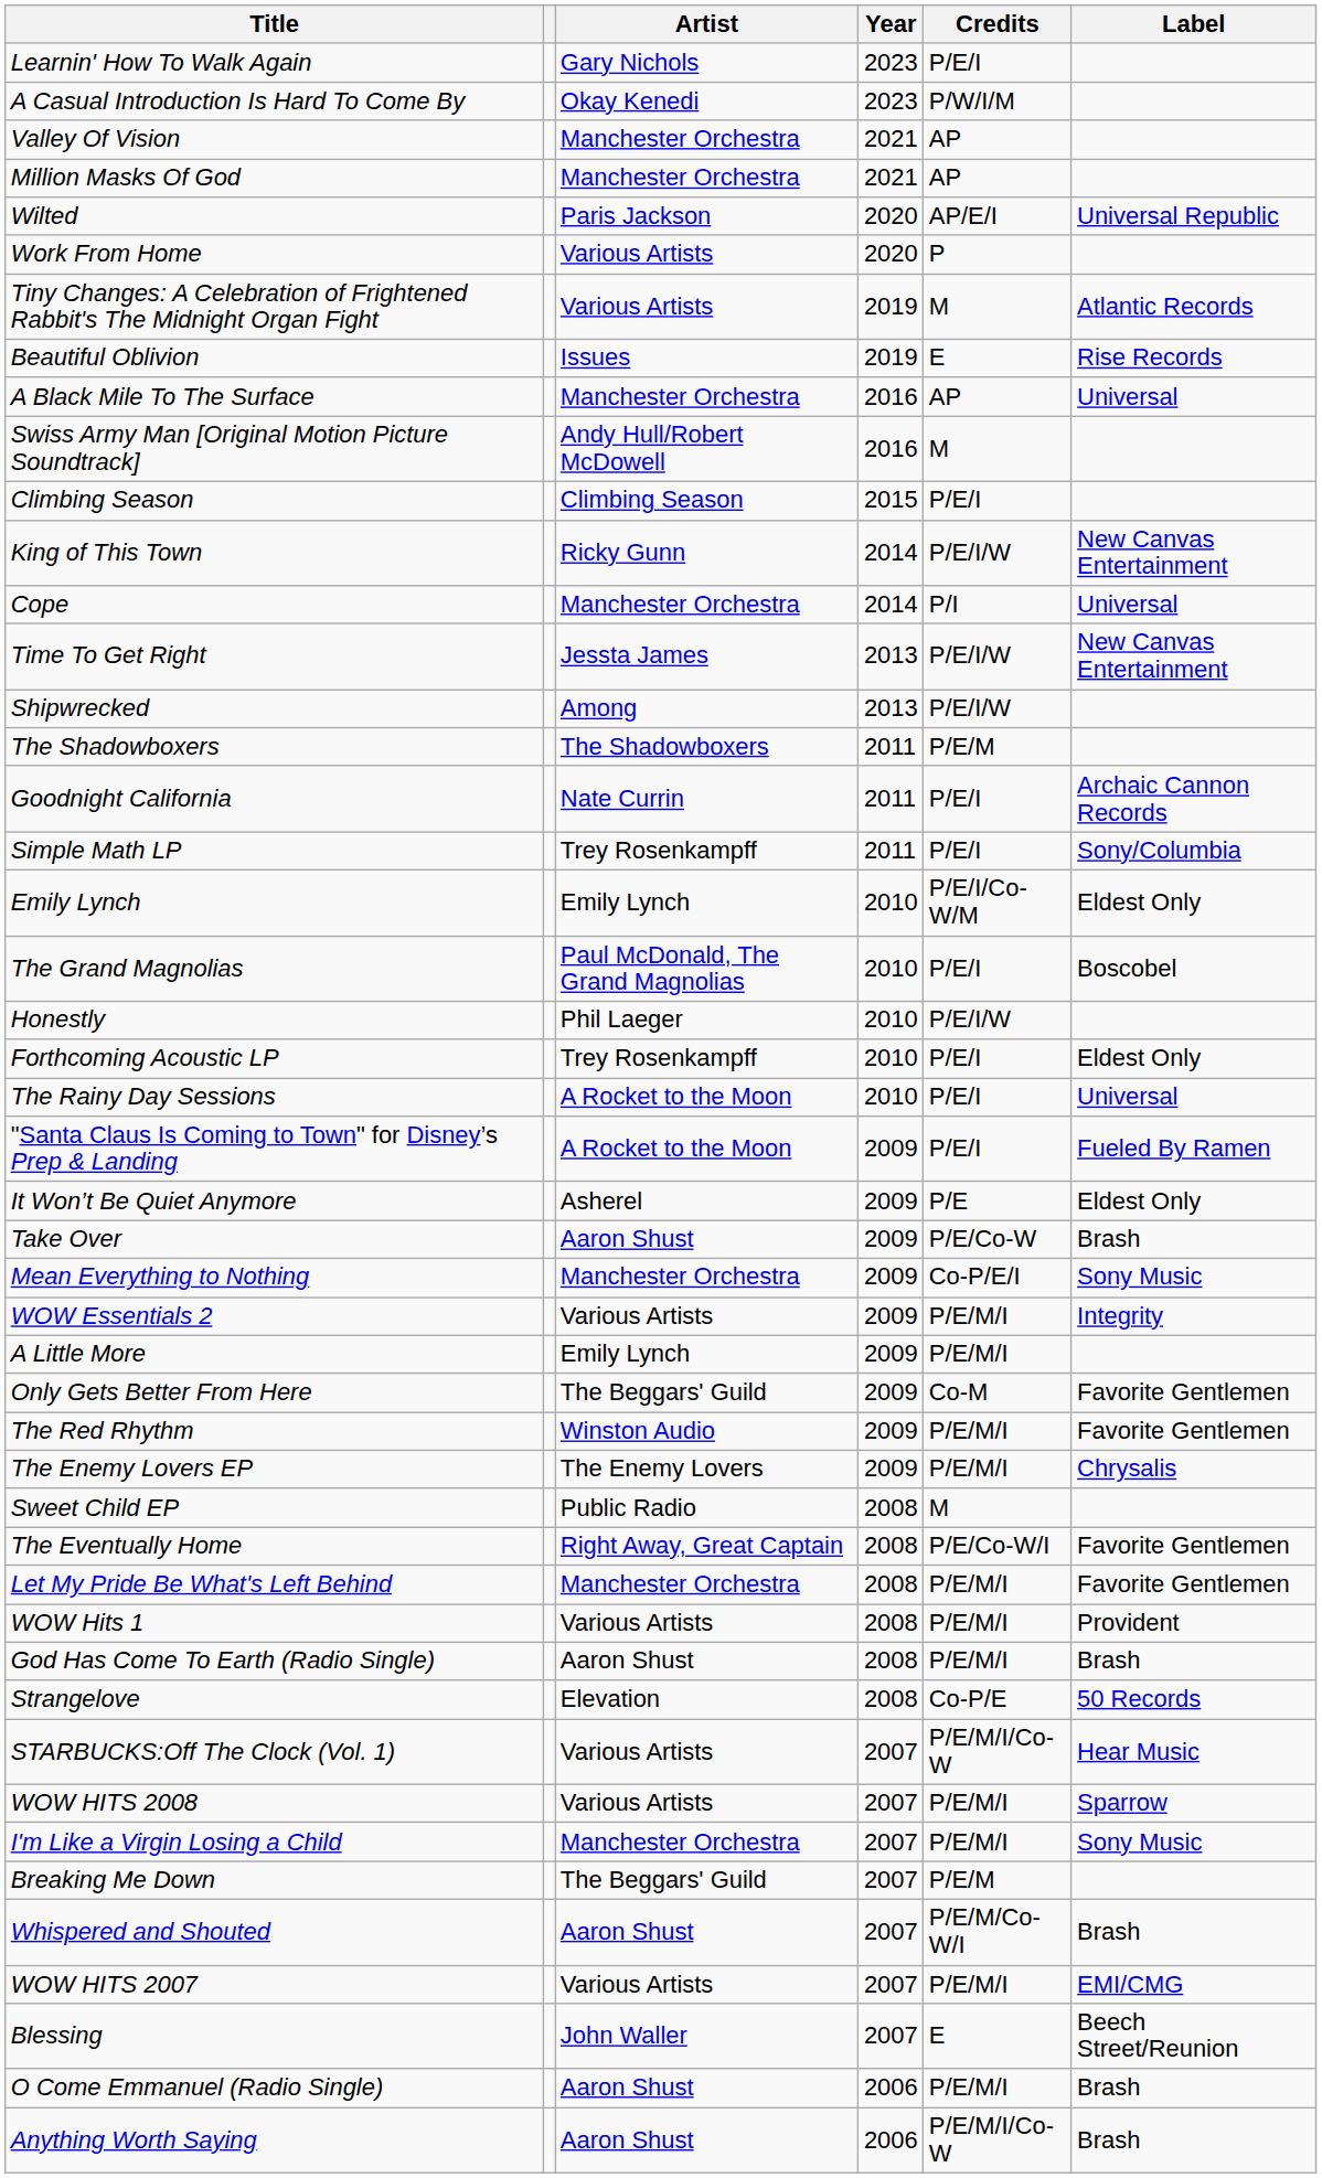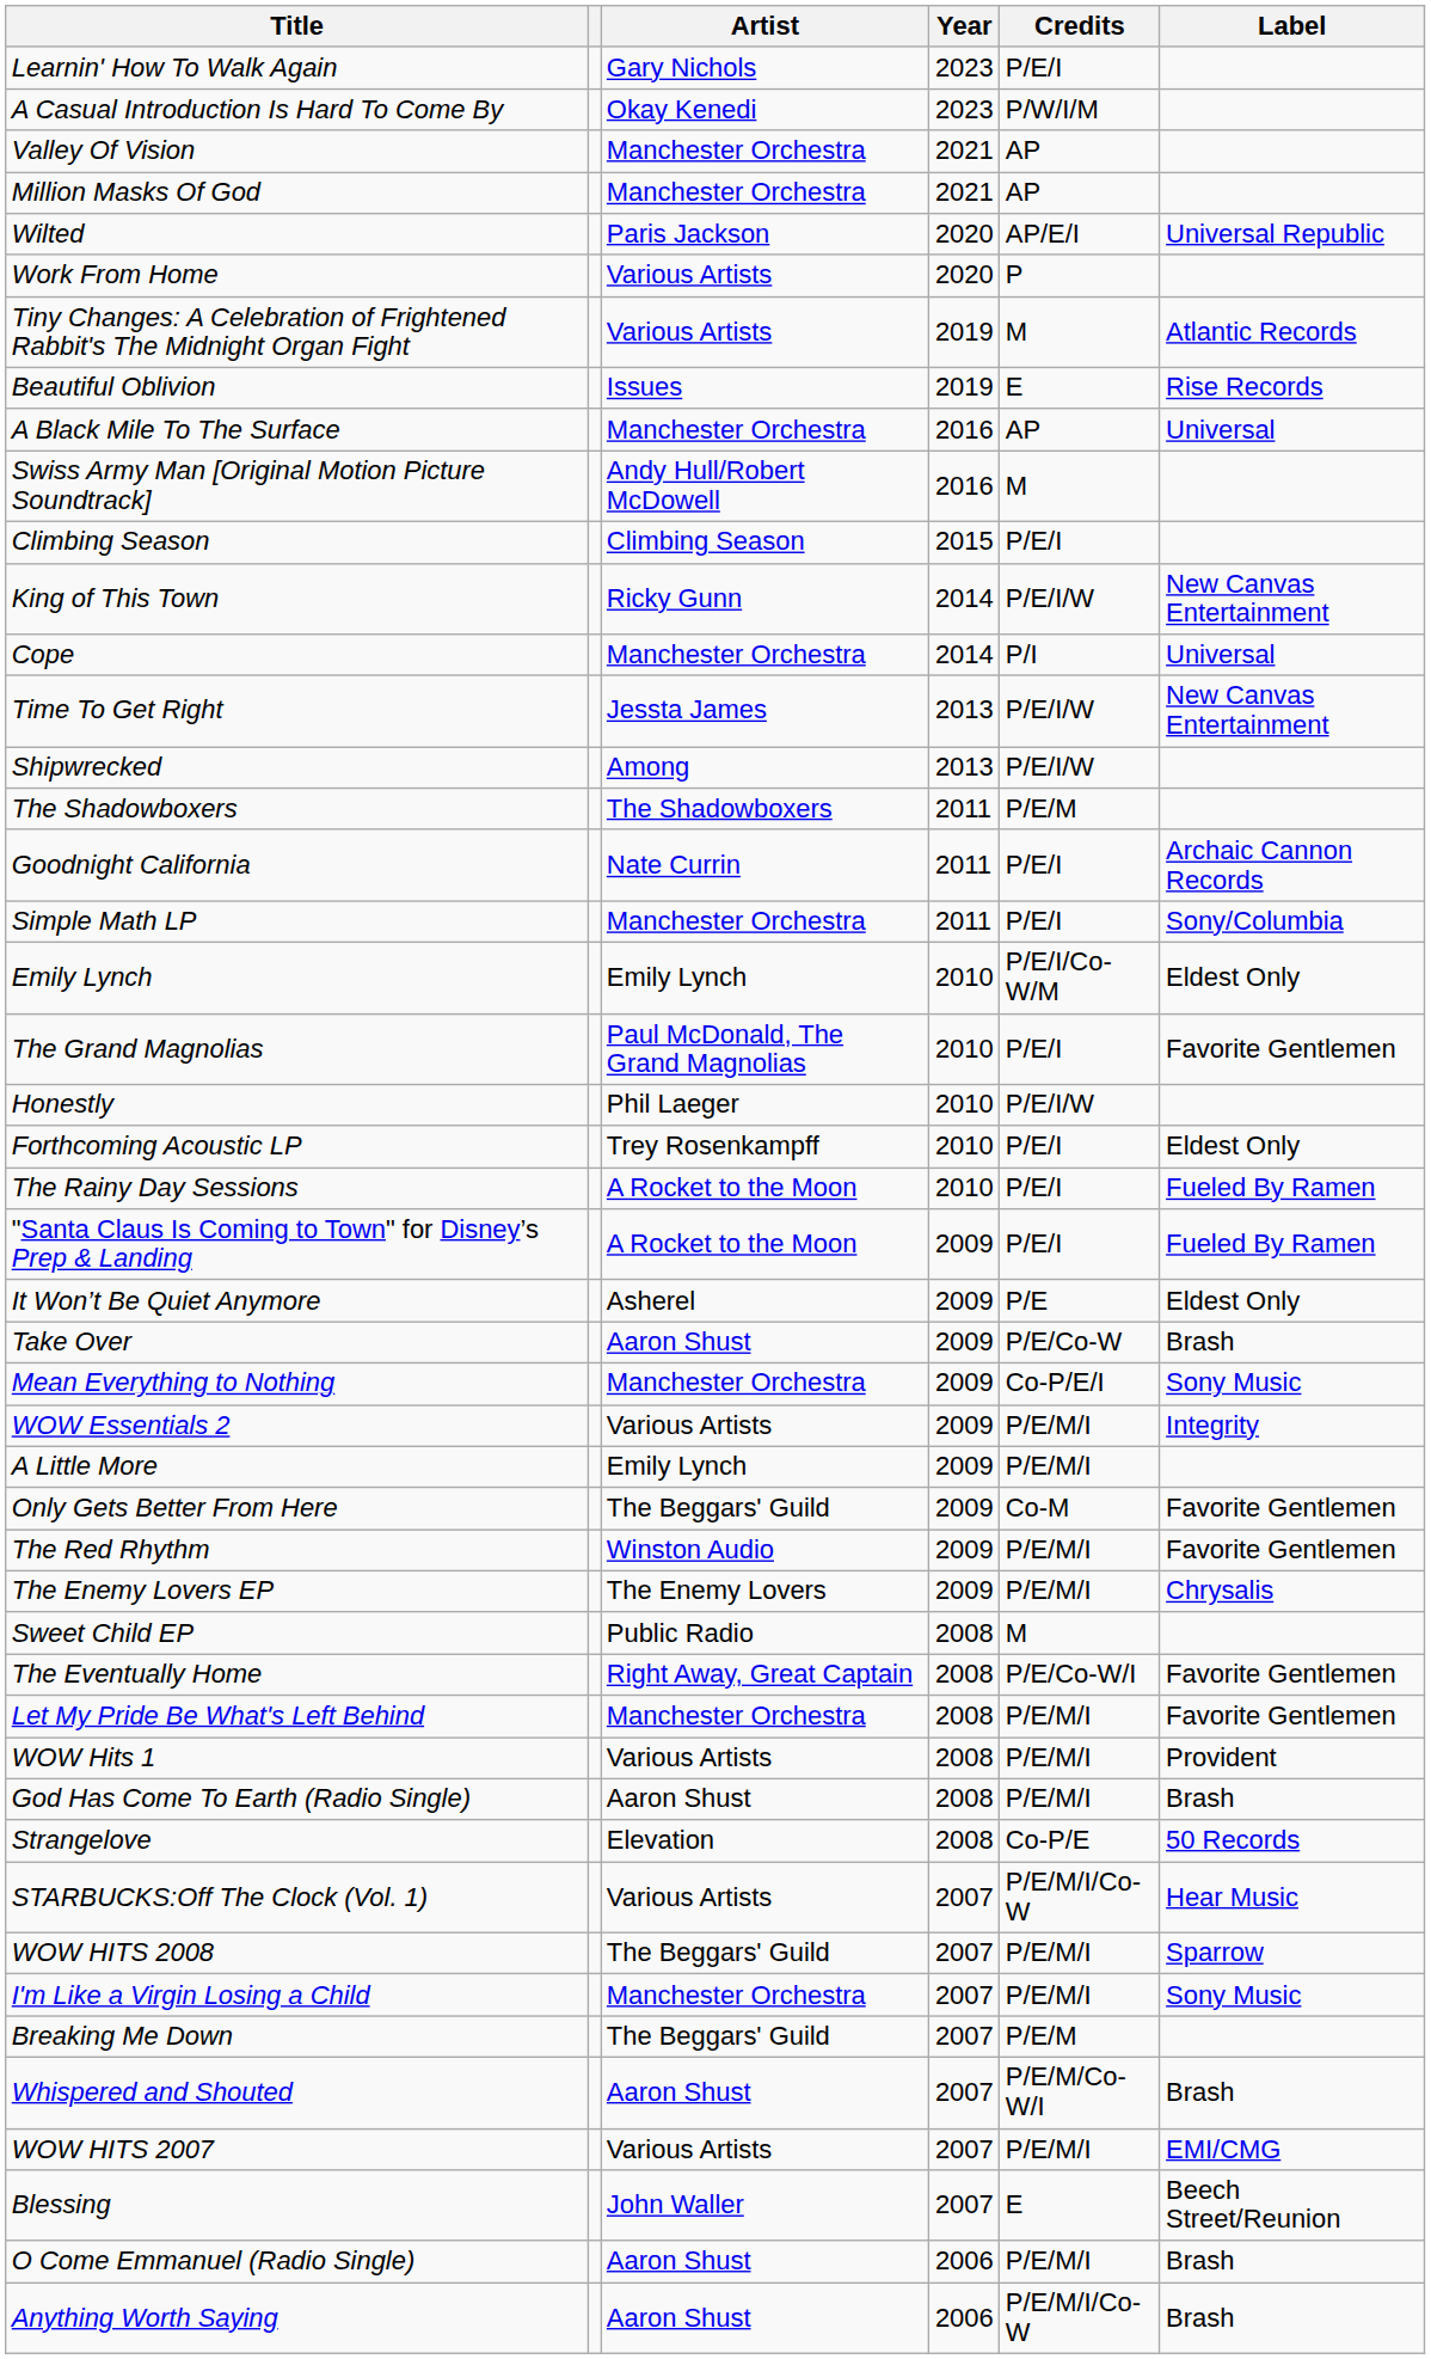 <table class="wikitable">
 <tr>
 <th>Title</th>
 <th></th>
 <th>Artist</th>
 <th>Year</th>
 <th>Credits</th>
 <th>Label</th>
 </tr>
 <tr>
 <td><em>Learnin' How To Walk Again</em></td>
 <td></td>
 <td><a href='#'>Gary Nichols</a></td>
 <td>2023</td>
 <td>P/E/I</td>
 <td></td>
 </tr>
 <tr>
 <td><em> A Casual Introduction Is Hard To Come By</em></td>
 <td></td>
 <td><a href='#'>Okay Kenedi</a></td>
 <td>2023</td>
 <td>P/W/I/M</td>
 <td></td>
 </tr>
 <tr>
 <td><em>Valley Of Vision</em></td>
 <td></td>
 <td><a href='#'>Manchester Orchestra</a></td>
 <td>2021</td>
 <td>AP</td>
 <td></td>
 </tr>
 <tr>
 <td><em>Million Masks Of God</em></td>
 <td></td>
 <td><a href='#'>Manchester Orchestra</a></td>
 <td>2021</td>
 <td>AP</td>
 <td></td>
 </tr>
 <tr>
 <td><em>Wilted</em></td>
 <td></td>
 <td><a href='#'>Paris Jackson</a></td>
 <td>2020</td>
 <td>AP/E/I</td>
 <td><a href='#'>Universal Republic</a></td>
 </tr>
 <tr>
 <td><em>Work From Home</em></td>
 <td></td>
 <td><a href='#'>Various Artists</a></td>
 <td>2020</td>
 <td>P</td>
 <td></td>
 </tr>
 <tr>
 <td><em>Tiny Changes: A Celebration of Frightened Rabbit's The Midnight Organ Fight</em></td>
 <td></td>
 <td><a href='#'>Various Artists</a></td>
 <td>2019</td>
 <td>M</td>
 <td><a href='#'>Atlantic Records</a></td>
 </tr>
 <tr>
 <td><em>Beautiful Oblivion</em></td>
 <td></td>
 <td><a href='#'>Issues</a></td>
 <td>2019</td>
 <td>E</td>
 <td><a href='#'>Rise Records</a></td>
 </tr>
 <tr>
 <td><em>A Black Mile To The Surface</em></td>
 <td></td>
 <td><a href='#'>Manchester Orchestra</a></td>
 <td>2016</td>
 <td>AP</td>
 <td><a href='#'>Universal</a></td>
 </tr>
 <tr>
 <td><em>Swiss Army Man [Original Motion Picture Soundtrack]</em></td>
 <td></td>
 <td><a href='#'>Andy Hull/Robert McDowell</a></td>
 <td>2016</td>
 <td>M</td>
 <td></td>
 </tr>
 <tr>
 <td><em>Climbing Season</em></td>
 <td></td>
 <td><a href='#'>Climbing Season</a></td>
 <td>2015</td>
 <td>P/E/I</td>
 <td></td>
 </tr>
 <tr>
 <td><em>King of This Town</em></td>
 <td></td>
 <td><a href='#'>Ricky Gunn</a></td>
 <td>2014</td>
 <td>P/E/I/W</td>
 <td><a href='#'>New Canvas Entertainment</a></td>
 </tr>
 <tr>
 <td><em>Cope</em></td>
 <td></td>
 <td><a href='#'>Manchester Orchestra</a></td>
 <td>2014</td>
 <td>P/I</td>
 <td><a href='#'>Universal</a></td>
 </tr>
 <tr>
 <td><em>Time To Get Right</em></td>
 <td></td>
 <td><a href='#'>Jessta James</a></td>
 <td>2013</td>
 <td>P/E/I/W</td>
 <td><a href='#'>New Canvas Entertainment</a></td>
 </tr>
 <tr>
 <td><em>Shipwrecked</em></td>
 <td></td>
 <td><a href='#'>Among</a></td>
 <td>2013</td>
 <td>P/E/I/W</td>
 <td></td>
 </tr>
 <tr>
 <td><em>The Shadowboxers</em></td>
 <td></td>
 <td><a href='#'>The Shadowboxers</a></td>
 <td>2011</td>
 <td>P/E/M</td>
 <td></td>
 </tr>
 <tr>
 <td><em>Goodnight California</em></td>
 <td></td>
 <td><a href='#'>Nate Currin</a></td>
 <td>2011</td>
 <td>P/E/I</td>
 <td><a href='#'>Archaic Cannon Records</a></td>
 </tr>
 <tr>
 <td><em>Simple Math LP</em></td>
 <td></td>
-<td>Trey Rosenkampff</td>
+<td><a href='#'>Manchester Orchestra</a></td>
 <td>2011</td>
 <td>P/E/I</td>
 <td><a href='#'>Sony/Columbia</a></td>
 </tr>
 <tr>
 <td><em>Emily Lynch</em></td>
 <td></td>
 <td>Emily Lynch</td>
 <td>2010</td>
 <td>P/E/I/Co-W/M</td>
 <td>Eldest Only</td>
 </tr>
 <tr>
 <td><em>The Grand Magnolias</em></td>
 <td></td>
 <td><a href='#'>Paul McDonald, The Grand Magnolias</a></td>
 <td>2010</td>
 <td>P/E/I</td>
-<td>Boscobel</td>
+<td>Favorite Gentlemen</td>
 </tr>
 <tr>
 <td><em>Honestly</em></td>
 <td></td>
 <td>Phil Laeger</td>
 <td>2010</td>
 <td>P/E/I/W</td>
 <td></td>
 </tr>
 <tr>
 <td><em>Forthcoming Acoustic LP</em></td>
 <td></td>
 <td>Trey Rosenkampff</td>
 <td>2010</td>
 <td>P/E/I</td>
 <td>Eldest Only</td>
 </tr>
 <tr>
 <td><em>The Rainy Day Sessions</em></td>
 <td></td>
 <td><a href='#'>A Rocket to the Moon</a></td>
 <td>2010</td>
 <td>P/E/I</td>
-<td><a href='#'>Universal</a></td>
+<td><a href='#'>Fueled By Ramen</a></td>
 </tr>
 <tr>
 <td>"<a href='#'>Santa Claus Is Coming to Town</a>" for <a href='#'>Disney</a>’s <em><a href='#'>Prep & Landing</a></em></td>
 <td></td>
 <td><a href='#'>A Rocket to the Moon</a></td>
 <td>2009</td>
 <td>P/E/I</td>
 <td><a href='#'>Fueled By Ramen</a></td>
 </tr>
 <tr>
 <td><em>It Won’t Be Quiet Anymore</em></td>
 <td></td>
 <td>Asherel</td>
 <td>2009</td>
 <td>P/E</td>
 <td>Eldest Only</td>
 </tr>
 <tr>
 <td><em>Take Over</em></td>
 <td></td>
 <td><a href='#'>Aaron Shust</a></td>
 <td>2009</td>
 <td>P/E/Co-W</td>
 <td>Brash</td>
 </tr>
 <tr>
 <td><em><a href='#'>Mean Everything to Nothing</a></em></td>
 <td></td>
 <td><a href='#'>Manchester Orchestra</a></td>
 <td>2009</td>
 <td>Co-P/E/I</td>
 <td><a href='#'>Sony Music</a></td>
 </tr>
 <tr>
 <td><em><a href='#'>WOW Essentials 2</a></em></td>
 <td></td>
 <td>Various Artists</td>
 <td>2009</td>
 <td>P/E/M/I</td>
 <td><a href='#'>Integrity</a></td>
 </tr>
 <tr>
 <td><em>A Little More</em></td>
 <td></td>
 <td>Emily Lynch</td>
 <td>2009</td>
 <td>P/E/M/I</td>
 </tr>
 <tr>
 <td><em>Only Gets Better From Here</em></td>
 <td></td>
 <td>The Beggars' Guild</td>
 <td>2009</td>
 <td>Co-M</td>
 <td>Favorite Gentlemen</td>
 </tr>
 <tr>
 <td><em>The Red Rhythm</em></td>
 <td></td>
 <td><a href='#'>Winston Audio</a></td>
 <td>2009</td>
 <td>P/E/M/I</td>
 <td>Favorite Gentlemen</td>
 </tr>
 <tr>
 <td><em>The Enemy Lovers EP</em></td>
 <td></td>
 <td>The Enemy Lovers</td>
 <td>2009</td>
 <td>P/E/M/I</td>
 <td><a href='#'>Chrysalis</a></td>
 </tr>
 <tr>
 <td><em>Sweet Child EP</em></td>
 <td></td>
 <td>Public Radio</td>
 <td>2008</td>
 <td>M</td>
 <td></td>
 </tr>
 <tr>
 <td><em>The Eventually Home</em></td>
 <td></td>
 <td><a href='#'>Right Away, Great Captain</a></td>
 <td>2008</td>
 <td>P/E/Co-W/I</td>
 <td>Favorite Gentlemen</td>
 </tr>
 <tr>
 <td><em><a href='#'>Let My Pride Be What's Left Behind</a></em></td>
 <td></td>
 <td><a href='#'>Manchester Orchestra</a></td>
 <td>2008</td>
 <td>P/E/M/I</td>
 <td>Favorite Gentlemen</td>
 </tr>
 <tr>
 <td><em>WOW Hits 1</em></td>
 <td></td>
 <td>Various Artists</td>
 <td>2008</td>
 <td>P/E/M/I</td>
 <td>Provident</td>
 </tr>
 <tr>
 <td><em>God Has Come To Earth (Radio Single)</em></td>
 <td></td>
 <td>Aaron Shust</td>
 <td>2008</td>
 <td>P/E/M/I</td>
 <td>Brash</td>
 </tr>
 <tr>
 <td><em>Strangelove</em></td>
 <td></td>
 <td>Elevation</td>
 <td>2008</td>
 <td>Co-P/E</td>
 <td><a href='#'>50 Records</a></td>
 </tr>
 <tr>
 <td><em>STARBUCKS:Off The Clock (Vol. 1)</em></td>
 <td></td>
 <td>Various Artists</td>
 <td>2007</td>
 <td>P/E/M/I/Co-W</td>
 <td><a href='#'>Hear Music</a></td>
 </tr>
 <tr>
 <td><em>WOW HITS 2008</em></td>
 <td></td>
-<td>Various Artists</td>
+<td>The Beggars' Guild</td>
 <td>2007</td>
 <td>P/E/M/I</td>
 <td><a href='#'>Sparrow</a></td>
 </tr>
 <tr>
 <td><em><a href='#'>I'm Like a Virgin Losing a Child</a></em></td>
 <td></td>
 <td><a href='#'>Manchester Orchestra</a></td>
 <td>2007</td>
 <td>P/E/M/I</td>
 <td><a href='#'>Sony Music</a></td>
 </tr>
 <tr>
 <td><em>Breaking Me Down</em></td>
 <td></td>
 <td>The Beggars' Guild</td>
 <td>2007</td>
 <td>P/E/M</td>
 <td></td>
 </tr>
 <tr>
 <td><em><a href='#'>Whispered and Shouted</a></em></td>
 <td></td>
 <td><a href='#'>Aaron Shust</a></td>
 <td>2007</td>
 <td>P/E/M/Co-W/I</td>
 <td>Brash</td>
 </tr>
 <tr>
 <td><em>WOW HITS 2007</em></td>
 <td></td>
 <td>Various Artists</td>
 <td>2007</td>
 <td>P/E/M/I</td>
 <td><a href='#'>EMI/CMG</a></td>
 </tr>
 <tr>
 <td><em>Blessing</em></td>
 <td></td>
 <td><a href='#'>John Waller</a></td>
 <td>2007</td>
 <td>E</td>
 <td>Beech Street/Reunion</td>
 </tr>
 <tr>
 <td><em>O Come Emmanuel (Radio Single)</em></td>
 <td></td>
 <td><a href='#'>Aaron Shust</a></td>
 <td>2006</td>
 <td>P/E/M/I</td>
 <td>Brash</td>
 </tr>
 <tr>
 <td><em><a href='#'>Anything Worth Saying</a></em></td>
 <td></td>
 <td><a href='#'>Aaron Shust</a></td>
 <td>2006</td>
 <td>P/E/M/I/Co-W</td>
 <td>Brash</td>
 </tr>
 </table>
